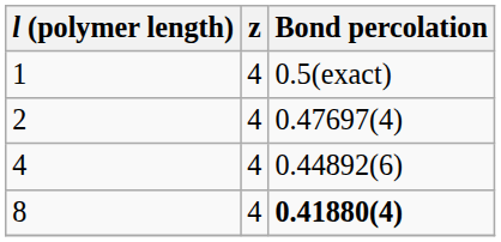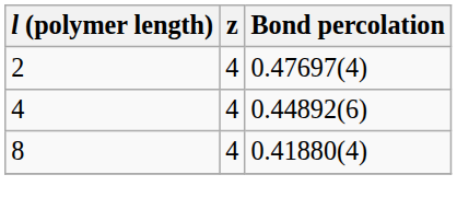 <table class="wikitable">
 <tr>
 <th><em>l</em> (polymer length)</th>
 <th>z</th>
 <th>Bond percolation</th>
-</tr>
-<tr>
-<td>1</td>
-<td>4</td>
-<td>0.5(exact)</td>
 </tr>
 <tr>
 <td>2</td>
 <td>4</td>
 <td>0.47697(4)</td>
 </tr>
 <tr>
 <td>4</td>
 <td>4</td>
 <td>0.44892(6)</td>
 </tr>
 <tr>
 <td>8</td>
 <td>4</td>
-<td><strong>0.41880(4)</strong></td>
+<td>0.41880(4)</td>
 </tr>
 <tr>
 </tr>
 </table>
